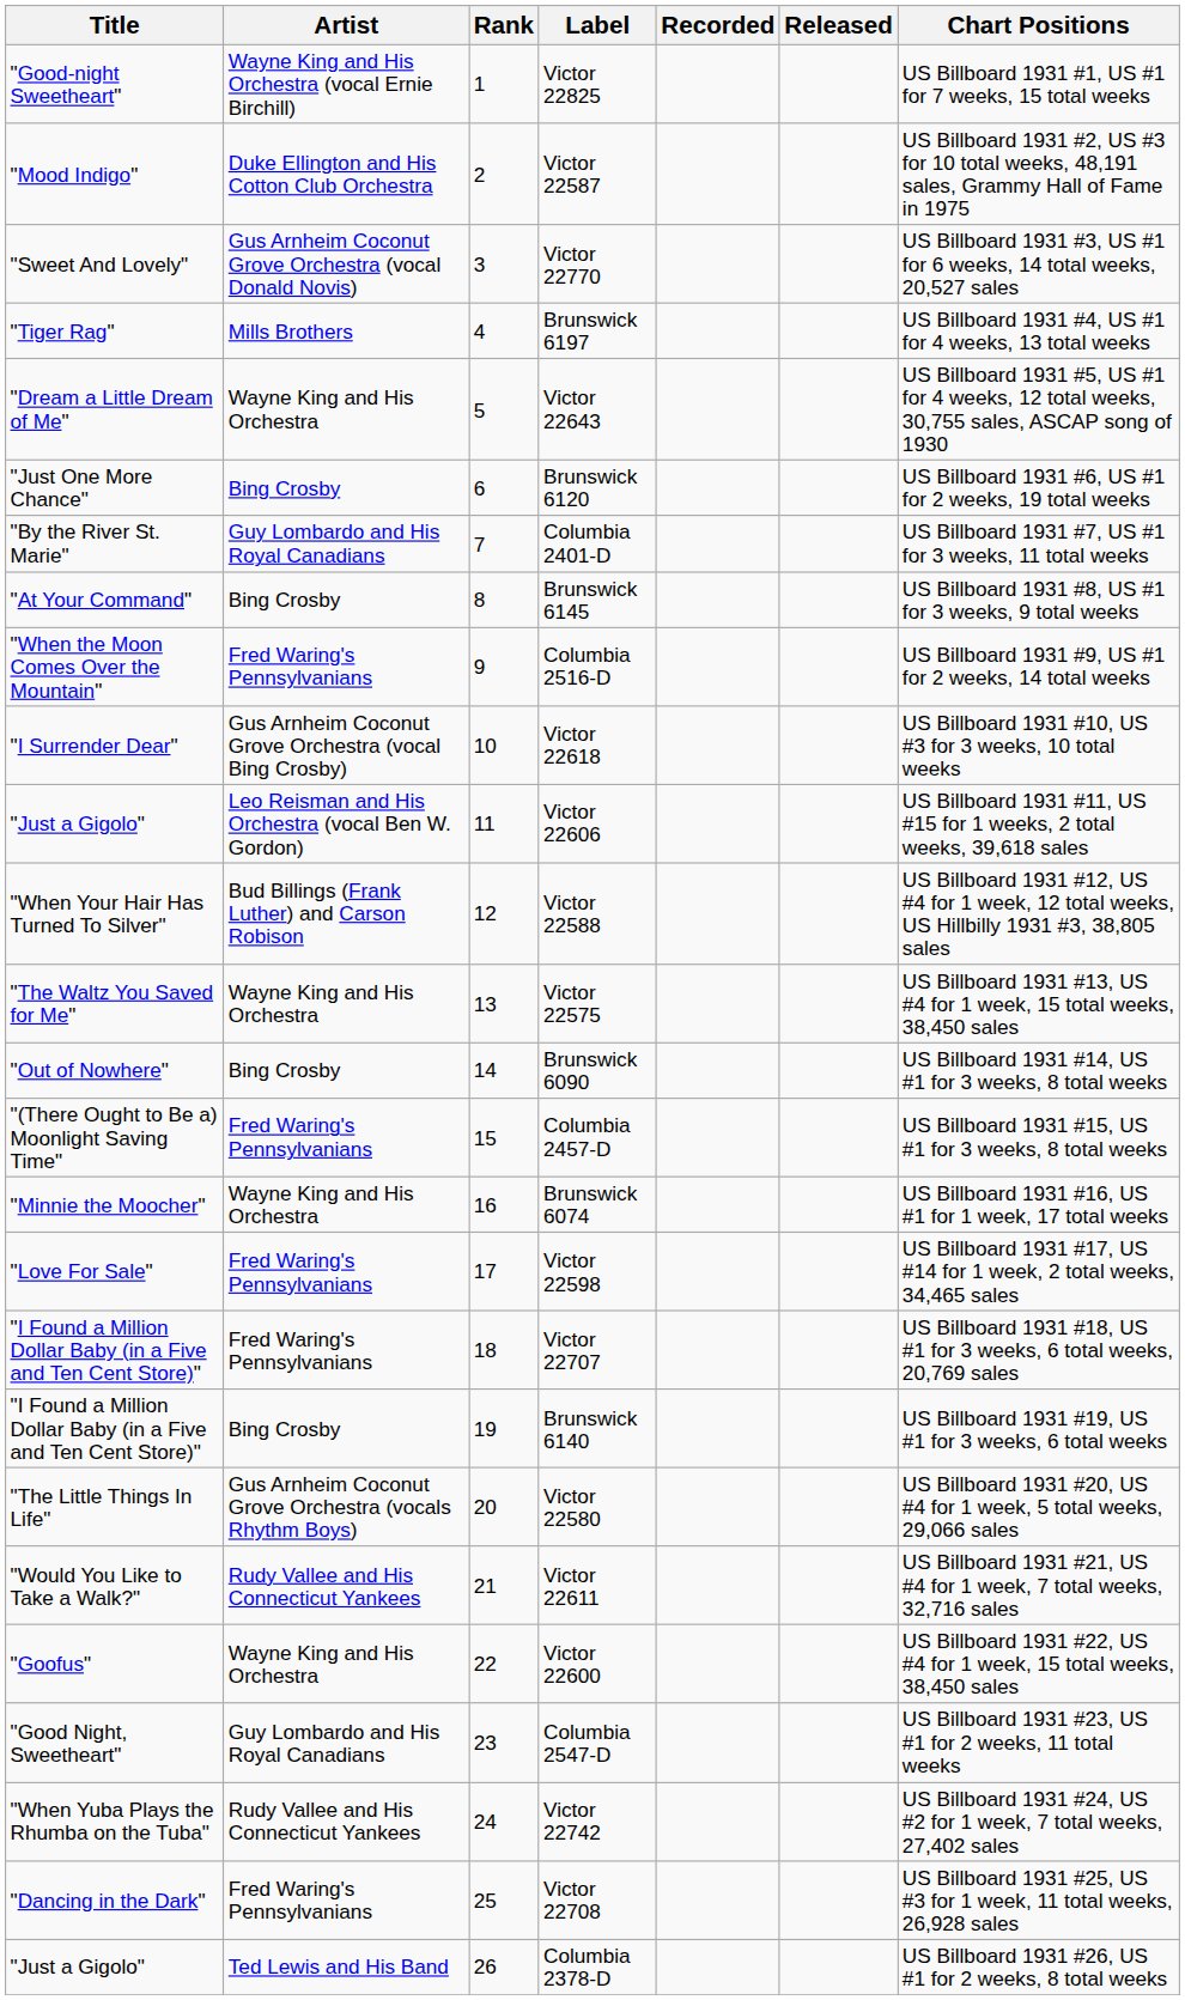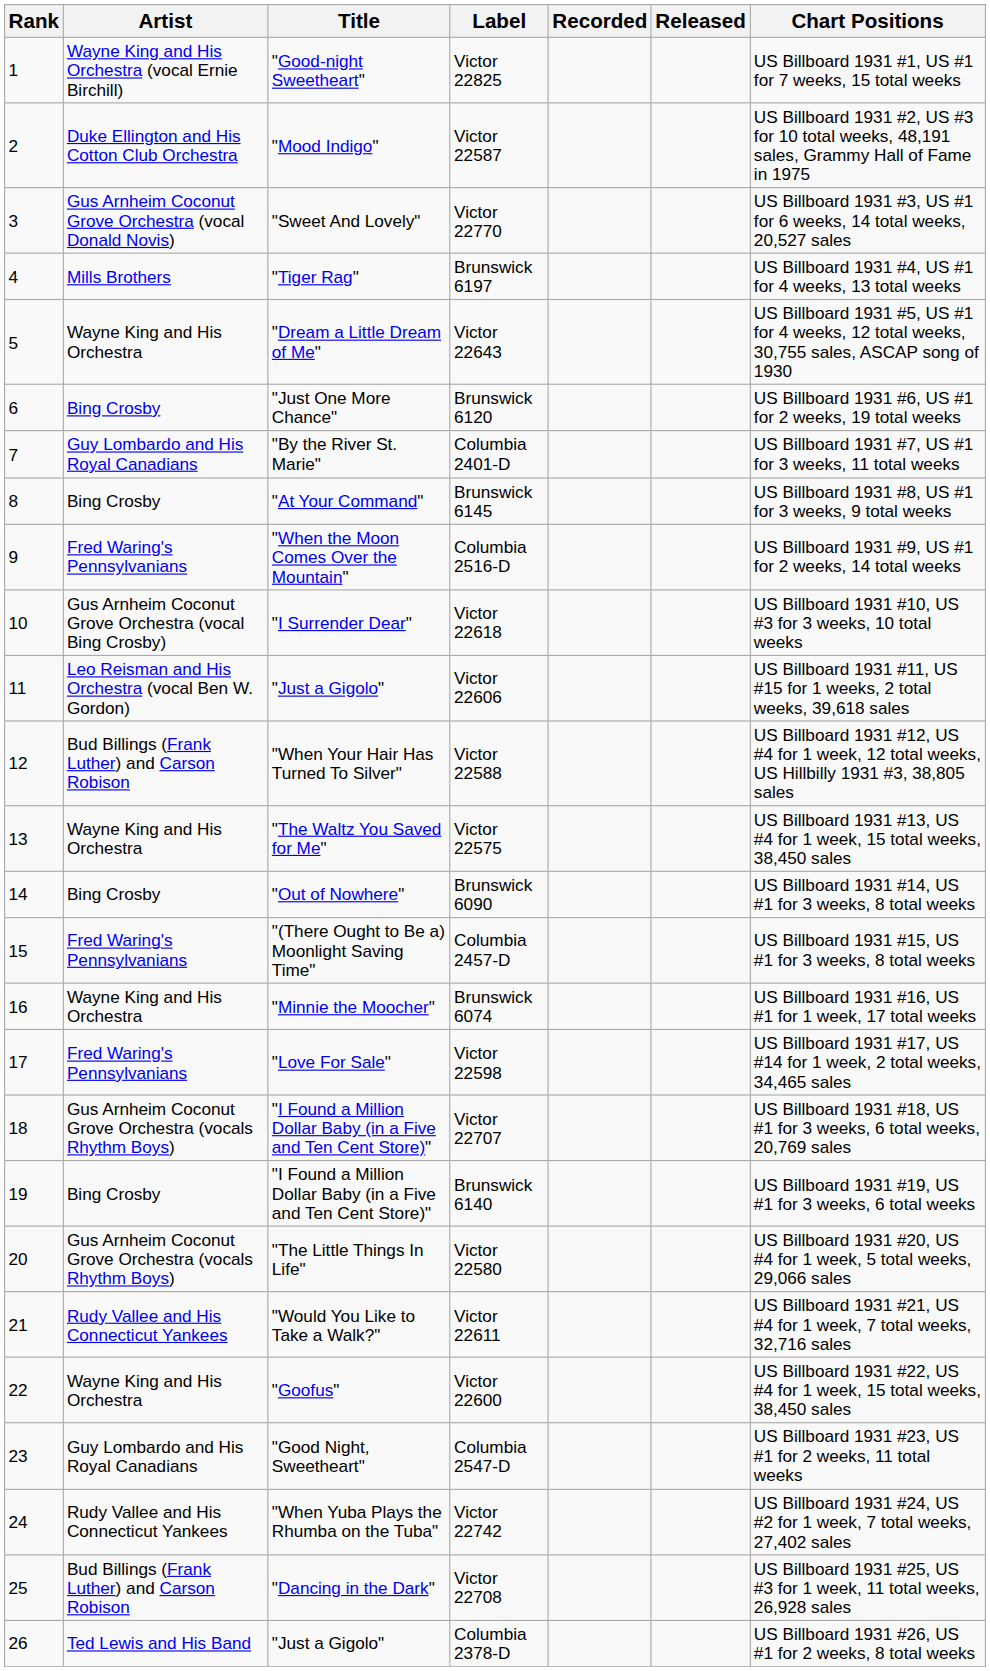 <table class="wikitable" style="font-size:95%">
 <tr>
+<th><big>Rank</big></th>
+<th><big>Artist</big></th>
 <th><big>Title</big></th>
-<th><big>Artist</big></th>
-<th><big>Rank</big></th>
 <th><big>Label</big></th>
 <th><big>Recorded</big></th>
 <th><big>Released</big></th>
 <th><big>Chart Positions</big></th>
 </tr>
 <tr>
+<td>1</td>
+<td><a href='#'>Wayne King and His Orchestra</a> (vocal Ernie Birchill)</td>
 <td>"<a href='#'>Good-night Sweetheart</a>"</td>
-<td><a href='#'>Wayne King and His Orchestra</a> (vocal Ernie Birchill)</td>
-<td>1</td>
 <td>Victor 22825</td>
 <td></td>
 <td></td>
 <td>US Billboard 1931 #1, US #1 for 7 weeks, 15 total weeks</td>
 </tr>
 <tr>
+<td>2</td>
+<td><a href='#'>Duke Ellington and His Cotton Club Orchestra</a></td>
 <td>"<a href='#'>Mood Indigo</a>"</td>
-<td><a href='#'>Duke Ellington and His Cotton Club Orchestra</a></td>
-<td>2</td>
 <td>Victor 22587</td>
 <td></td>
 <td></td>
 <td>US Billboard 1931 #2, US #3 for 10 total weeks, 48,191 sales, Grammy Hall of Fame in 1975</td>
 </tr>
 <tr>
+<td>3</td>
+<td><a href='#'>Gus Arnheim Coconut Grove Orchestra</a> (vocal <a href='#'>Donald Novis</a>)</td>
 <td>"Sweet And Lovely"</td>
-<td><a href='#'>Gus Arnheim Coconut Grove Orchestra</a> (vocal <a href='#'>Donald Novis</a>)</td>
-<td>3</td>
 <td>Victor 22770</td>
 <td></td>
 <td></td>
 <td>US Billboard 1931 #3, US #1 for 6 weeks, 14 total weeks, 20,527 sales</td>
 </tr>
 <tr>
+<td>4</td>
+<td><a href='#'>Mills Brothers</a></td>
 <td>"<a href='#'>Tiger Rag</a>"</td>
-<td><a href='#'>Mills Brothers</a></td>
-<td>4</td>
 <td>Brunswick 6197</td>
 <td></td>
 <td></td>
 <td>US Billboard 1931 #4, US #1 for 4 weeks, 13 total weeks</td>
 </tr>
 <tr>
+<td>5</td>
+<td>Wayne King and His Orchestra</td>
 <td>"<a href='#'>Dream a Little Dream of Me</a>"</td>
-<td>Wayne King and His Orchestra</td>
-<td>5</td>
 <td>Victor 22643</td>
 <td></td>
 <td></td>
 <td>US Billboard 1931 #5, US #1 for 4 weeks, 12 total weeks, 30,755 sales, ASCAP song of 1930</td>
 </tr>
 <tr>
+<td>6</td>
+<td><a href='#'>Bing Crosby</a></td>
 <td>"Just One More Chance"</td>
-<td><a href='#'>Bing Crosby</a></td>
-<td>6</td>
 <td>Brunswick 6120</td>
 <td></td>
 <td></td>
 <td>US Billboard 1931 #6, US #1 for 2 weeks, 19 total weeks</td>
 </tr>
 <tr>
+<td>7</td>
+<td><a href='#'>Guy Lombardo and His Royal Canadians</a></td>
 <td>"By the River St. Marie"</td>
-<td><a href='#'>Guy Lombardo and His Royal Canadians</a></td>
-<td>7</td>
 <td>Columbia 2401-D</td>
 <td></td>
 <td></td>
 <td>US Billboard 1931 #7, US #1 for 3 weeks, 11 total weeks</td>
 </tr>
 <tr>
+<td>8</td>
+<td>Bing Crosby</td>
 <td>"<a href='#'>At Your Command</a>"</td>
-<td>Bing Crosby</td>
-<td>8</td>
 <td>Brunswick 6145</td>
 <td></td>
 <td></td>
 <td>US Billboard 1931 #8, US #1 for 3 weeks, 9 total weeks</td>
 </tr>
 <tr>
+<td>9</td>
+<td><a href='#'>Fred Waring's Pennsylvanians</a></td>
 <td>"<a href='#'>When the Moon Comes Over the Mountain</a>"</td>
-<td><a href='#'>Fred Waring's Pennsylvanians</a></td>
-<td>9</td>
 <td>Columbia 2516-D</td>
 <td></td>
 <td></td>
 <td>US Billboard 1931 #9, US #1 for 2 weeks, 14 total weeks</td>
 </tr>
 <tr>
+<td>10</td>
+<td>Gus Arnheim Coconut Grove Orchestra (vocal Bing Crosby)</td>
 <td>"<a href='#'>I Surrender Dear</a>"</td>
-<td>Gus Arnheim Coconut Grove Orchestra (vocal Bing Crosby)</td>
-<td>10</td>
 <td>Victor 22618</td>
 <td></td>
 <td></td>
 <td>US Billboard 1931 #10, US #3 for 3 weeks, 10 total weeks</td>
 </tr>
 <tr>
+<td>11</td>
+<td><a href='#'>Leo Reisman and His Orchestra</a> (vocal Ben W. Gordon)</td>
 <td>"<a href='#'>Just a Gigolo</a>"</td>
-<td><a href='#'>Leo Reisman and His Orchestra</a> (vocal Ben W. Gordon)</td>
-<td>11</td>
 <td>Victor 22606</td>
 <td></td>
 <td></td>
 <td>US Billboard 1931 #11, US #15 for 1 weeks, 2 total weeks, 39,618 sales</td>
 </tr>
 <tr>
+<td>12</td>
+<td>Bud Billings (<a href='#'>Frank Luther</a>) and <a href='#'>Carson Robison</a></td>
 <td>"When Your Hair Has Turned To Silver"</td>
-<td>Bud Billings (<a href='#'>Frank Luther</a>) and <a href='#'>Carson Robison</a></td>
-<td>12</td>
 <td>Victor 22588</td>
 <td></td>
 <td></td>
 <td>US Billboard 1931 #12, US #4 for 1 week, 12 total weeks, US Hillbilly 1931 #3, 38,805 sales</td>
 </tr>
 <tr>
+<td>13</td>
+<td>Wayne King and His Orchestra</td>
 <td>"<a href='#'>The Waltz You Saved for Me</a>"</td>
-<td>Wayne King and His Orchestra</td>
-<td>13</td>
 <td>Victor 22575</td>
 <td></td>
 <td></td>
 <td>US Billboard 1931 #13, US #4 for 1 week, 15 total weeks, 38,450 sales</td>
 </tr>
 <tr>
+<td>14</td>
+<td>Bing Crosby</td>
 <td>"<a href='#'>Out of Nowhere</a>"</td>
-<td>Bing Crosby</td>
-<td>14</td>
 <td>Brunswick 6090</td>
 <td></td>
 <td></td>
 <td>US Billboard 1931 #14, US #1 for 3 weeks, 8 total weeks</td>
 </tr>
 <tr>
+<td>15</td>
+<td><a href='#'>Fred Waring's Pennsylvanians</a></td>
 <td>"(There Ought to Be a) Moonlight Saving Time"</td>
-<td><a href='#'>Fred Waring's Pennsylvanians</a></td>
-<td>15</td>
 <td>Columbia 2457-D</td>
 <td></td>
 <td></td>
 <td>US Billboard 1931 #15, US #1 for 3 weeks, 8 total weeks</td>
 </tr>
 <tr>
+<td>16</td>
+<td>Wayne King and His Orchestra</td>
 <td>"<a href='#'>Minnie the Moocher</a>"</td>
-<td>Wayne King and His Orchestra</td>
-<td>16</td>
 <td>Brunswick 6074</td>
 <td></td>
 <td></td>
 <td>US Billboard 1931 #16, US #1 for 1 week, 17 total weeks</td>
 </tr>
 <tr>
+<td>17</td>
+<td><a href='#'>Fred Waring's Pennsylvanians</a></td>
 <td>"<a href='#'>Love For Sale</a>"</td>
-<td><a href='#'>Fred Waring's Pennsylvanians</a></td>
-<td>17</td>
 <td>Victor 22598</td>
 <td></td>
 <td></td>
 <td>US Billboard 1931 #17, US #14 for 1 week, 2 total weeks, 34,465 sales</td>
 </tr>
 <tr>
+<td>18</td>
+<td>Gus Arnheim Coconut Grove Orchestra (vocals <a href='#'>Rhythm Boys</a>)</td>
 <td>"<a href='#'>I Found a Million Dollar Baby (in a Five and Ten Cent Store)</a>"</td>
-<td>Fred Waring's Pennsylvanians</td>
-<td>18</td>
 <td>Victor 22707</td>
 <td></td>
 <td></td>
 <td>US Billboard 1931 #18, US #1 for 3 weeks, 6 total weeks, 20,769 sales</td>
 </tr>
 <tr>
+<td>19</td>
+<td>Bing Crosby</td>
 <td>"I Found a Million Dollar Baby (in a Five and Ten Cent Store)"</td>
-<td>Bing Crosby</td>
-<td>19</td>
 <td>Brunswick 6140</td>
 <td></td>
 <td></td>
 <td>US Billboard 1931 #19, US #1 for 3 weeks, 6 total weeks</td>
 </tr>
 <tr>
+<td>20</td>
+<td>Gus Arnheim Coconut Grove Orchestra (vocals <a href='#'>Rhythm Boys</a>)</td>
 <td>"The Little Things In Life"</td>
-<td>Gus Arnheim Coconut Grove Orchestra (vocals <a href='#'>Rhythm Boys</a>)</td>
-<td>20</td>
 <td>Victor 22580</td>
 <td></td>
 <td></td>
 <td>US Billboard 1931 #20, US #4 for 1 week, 5 total weeks, 29,066 sales</td>
 </tr>
 <tr>
+<td>21</td>
+<td><a href='#'>Rudy Vallee and His Connecticut Yankees</a></td>
 <td>"Would You Like to Take a Walk?"</td>
-<td><a href='#'>Rudy Vallee and His Connecticut Yankees</a></td>
-<td>21</td>
 <td>Victor 22611</td>
 <td></td>
 <td></td>
 <td>US Billboard 1931 #21, US #4 for 1 week, 7 total weeks, 32,716 sales</td>
 </tr>
 <tr>
+<td>22</td>
+<td>Wayne King and His Orchestra</td>
 <td>"<a href='#'>Goofus</a>"</td>
-<td>Wayne King and His Orchestra</td>
-<td>22</td>
 <td>Victor 22600</td>
 <td></td>
 <td></td>
 <td>US Billboard 1931 #22, US #4 for 1 week, 15 total weeks, 38,450 sales</td>
 </tr>
 <tr>
+<td>23</td>
+<td>Guy Lombardo and His Royal Canadians</td>
 <td>"Good Night, Sweetheart"</td>
-<td>Guy Lombardo and His Royal Canadians</td>
-<td>23</td>
 <td>Columbia 2547-D</td>
 <td></td>
 <td></td>
 <td>US Billboard 1931 #23, US #1 for 2 weeks, 11 total weeks</td>
 </tr>
 <tr>
+<td>24</td>
+<td>Rudy Vallee and His Connecticut Yankees</td>
 <td>"When Yuba Plays the Rhumba on the Tuba"</td>
-<td>Rudy Vallee and His Connecticut Yankees</td>
-<td>24</td>
 <td>Victor 22742</td>
 <td></td>
 <td></td>
 <td>US Billboard 1931 #24, US #2 for 1 week, 7 total weeks, 27,402 sales</td>
 </tr>
 <tr>
+<td>25</td>
+<td>Bud Billings (<a href='#'>Frank Luther</a>) and <a href='#'>Carson Robison</a></td>
 <td>"<a href='#'>Dancing in the Dark</a>"</td>
-<td>Fred Waring's Pennsylvanians</td>
-<td>25</td>
 <td>Victor 22708</td>
 <td></td>
 <td></td>
 <td>US Billboard 1931 #25, US #3 for 1 week, 11 total weeks, 26,928 sales</td>
 </tr>
 <tr>
+<td>26</td>
+<td><a href='#'>Ted Lewis and His Band</a></td>
 <td>"Just a Gigolo"</td>
-<td><a href='#'>Ted Lewis and His Band</a></td>
-<td>26</td>
 <td>Columbia 2378-D</td>
 <td></td>
 <td></td>
 <td>US Billboard 1931 #26, US #1 for 2 weeks, 8 total weeks</td>
 </tr>
 </table>
